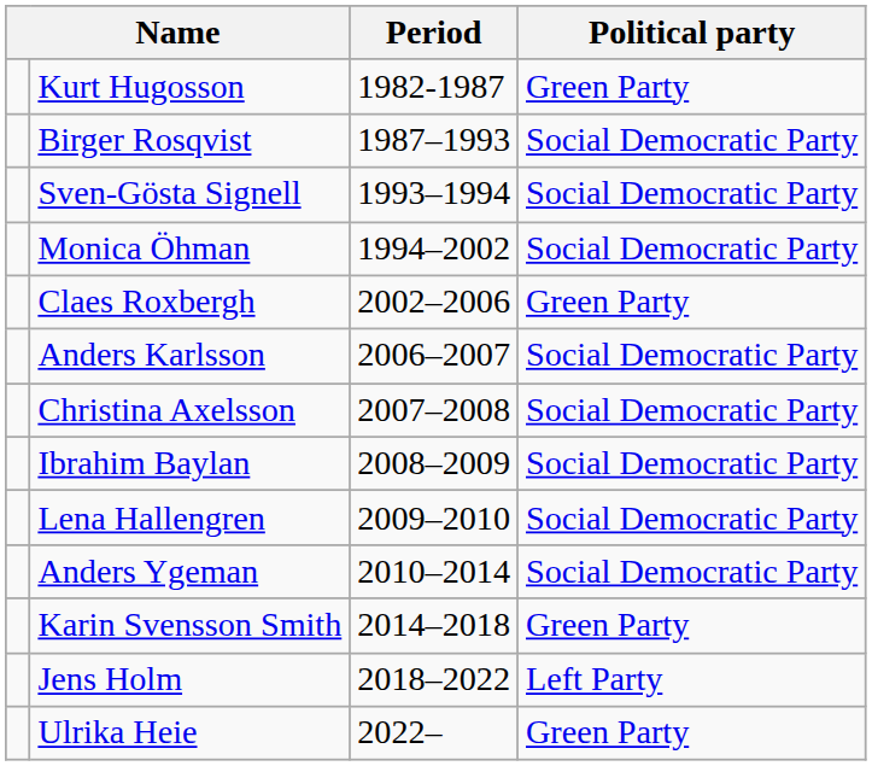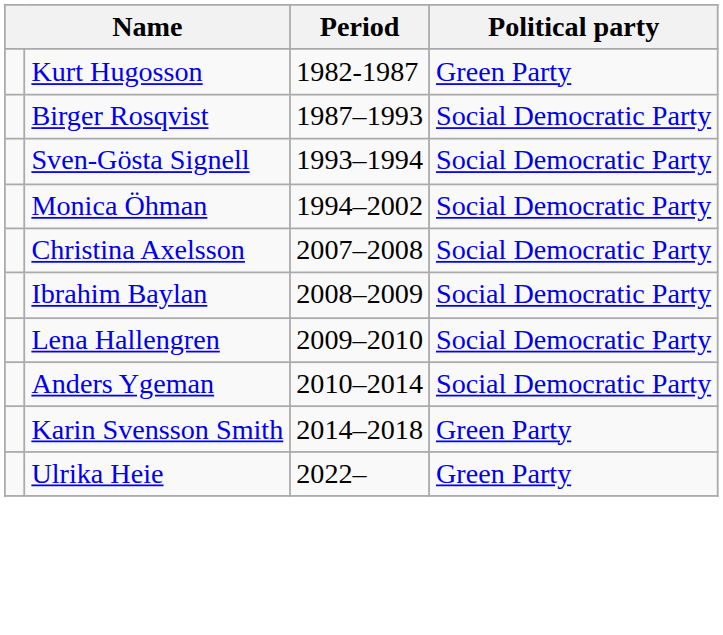 <table class="wikitable">
 <tr>
 <th colspan="2">Name</th>
 <th>Period</th>
 <th>Political party</th>
 </tr>
 <tr>
 <td bgcolor=> </td>
 <td><a href='#'>Kurt Hugosson</a></td>
 <td>1982-1987</td>
 <td><a href='#'>Green Party</a></td>
 </tr>
 <tr>
 <td bgcolor=> </td>
 <td><a href='#'>Birger Rosqvist</a></td>
 <td>1987–1993</td>
 <td><a href='#'>Social Democratic Party</a></td>
 </tr>
 <tr>
 <td bgcolor=> </td>
 <td><a href='#'>Sven-Gösta Signell</a></td>
 <td>1993–1994</td>
 <td><a href='#'>Social Democratic Party</a></td>
 </tr>
 <tr>
 <td bgcolor=> </td>
 <td><a href='#'>Monica Öhman</a></td>
 <td>1994–2002</td>
-<td><a href='#'>Social Democratic Party</a></td>
-</tr>
-<tr>
-<td bgcolor=> </td>
-<td><a href='#'>Claes Roxbergh</a></td>
-<td>2002–2006</td>
-<td><a href='#'>Green Party</a></td>
-</tr>
-<tr>
-<td bgcolor=> </td>
-<td><a href='#'>Anders Karlsson</a></td>
-<td>2006–2007</td>
 <td><a href='#'>Social Democratic Party</a></td>
 </tr>
 <tr>
 <td bgcolor=> </td>
 <td><a href='#'>Christina Axelsson</a></td>
 <td>2007–2008</td>
 <td><a href='#'>Social Democratic Party</a></td>
 </tr>
 <tr>
 <td bgcolor=> </td>
 <td><a href='#'>Ibrahim Baylan</a></td>
 <td>2008–2009</td>
 <td><a href='#'>Social Democratic Party</a></td>
 </tr>
 <tr>
 <td bgcolor=> </td>
 <td><a href='#'>Lena Hallengren</a></td>
 <td>2009–2010</td>
 <td><a href='#'>Social Democratic Party</a></td>
 </tr>
 <tr>
 <td bgcolor=> </td>
 <td><a href='#'>Anders Ygeman</a></td>
 <td>2010–2014</td>
 <td><a href='#'>Social Democratic Party</a></td>
 </tr>
 <tr>
 <td bgcolor=> </td>
 <td><a href='#'>Karin Svensson Smith</a></td>
 <td>2014–2018</td>
 <td><a href='#'>Green Party</a></td>
 </tr>
 <tr>
 <td bgcolor=> </td>
-<td><a href='#'>Jens Holm</a></td>
-<td>2018–2022</td>
-<td><a href='#'>Left Party</a></td>
-</tr>
-<tr>
-<td bgcolor=> </td>
 <td><a href='#'>Ulrika Heie</a></td>
 <td>2022–</td>
 <td><a href='#'>Green Party</a></td>
 </tr>
 </table>
